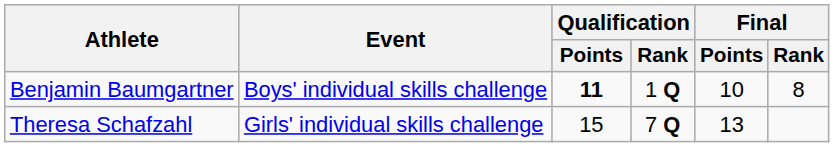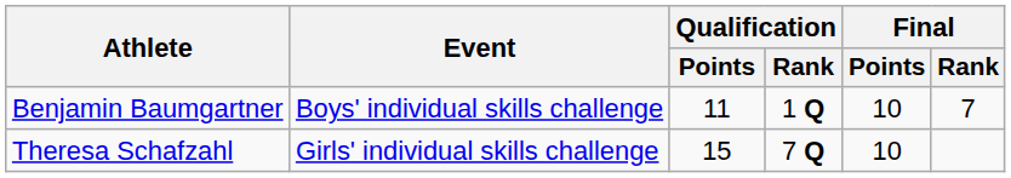 <table class="wikitable" style="font-size:90%">
 <tr>
 <th rowspan=2>Athlete</th>
 <th rowspan=2>Event</th>
 <th colspan=2>Qualification</th>
 <th colspan=2>Final</th>
 </tr>
 <tr style="font-size:95%">
 <th>Points</th>
 <th>Rank</th>
 <th>Points</th>
 <th>Rank</th>
 </tr>
 <tr align=center>
 <td align=left><a href='#'>Benjamin Baumgartner</a></td>
 <td align=left><a href='#'>Boys' individual skills challenge</a></td>
-<td><strong>11</strong></td>
+<td>11</td>
 <td>1 <strong>Q</strong></td>
 <td>10</td>
-<td>8</td>
+<td>7</td>
 </tr>
 <tr align=center>
 <td align=left><a href='#'>Theresa Schafzahl</a></td>
 <td align=left><a href='#'>Girls' individual skills challenge</a></td>
 <td>15</td>
 <td>7 <strong>Q</strong></td>
-<td>13</td>
+<td>10</td>
 <td></td>
 </tr>
 </table>
